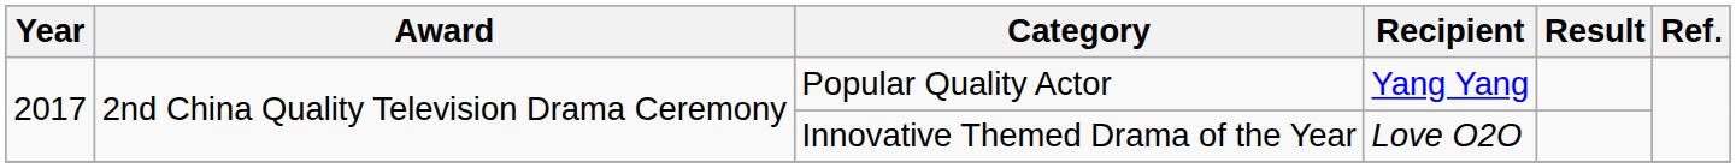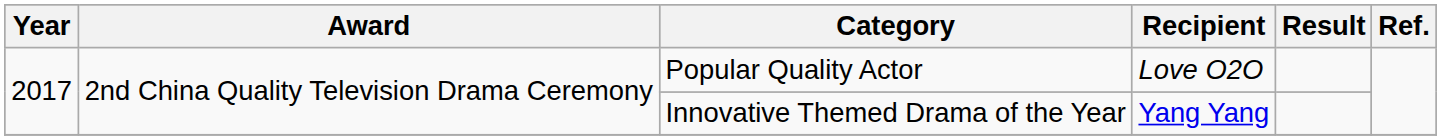 <table class="wikitable">
 <tr>
 <th>Year</th>
 <th>Award</th>
 <th>Category</th>
 <th>Recipient</th>
 <th>Result</th>
 <th>Ref.</th>
 </tr>
 <tr>
 <td rowspan=2>2017</td>
 <td rowspan=2>2nd China Quality Television Drama Ceremony</td>
 <td>Popular Quality Actor</td>
-<td><a href='#'>Yang Yang</a></td>
+<td><em>Love O2O</em></td>
 <td></td>
 <td rowspan=2></td>
 </tr>
 <tr>
 <td>Innovative Themed Drama of the Year</td>
-<td><em>Love O2O</em></td>
+<td><a href='#'>Yang Yang</a></td>
 <td></td>
 </tr>
 <tr>
 </tr>
 </table>
